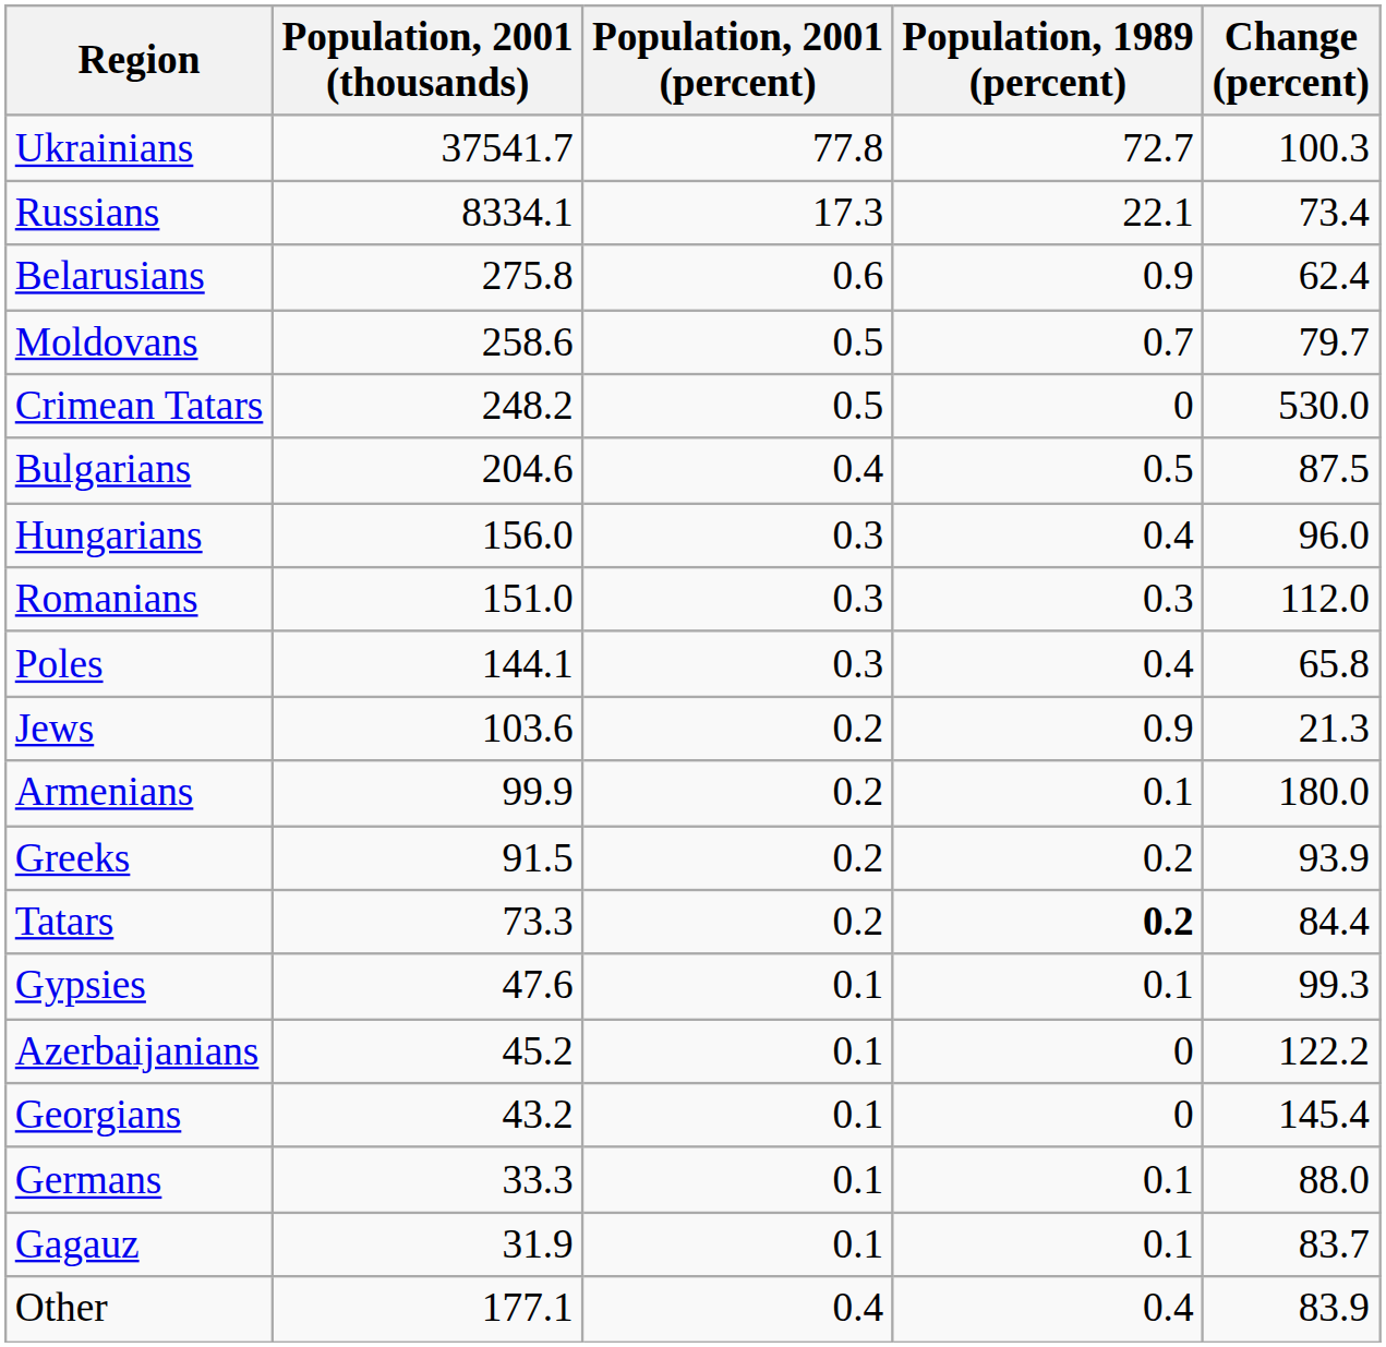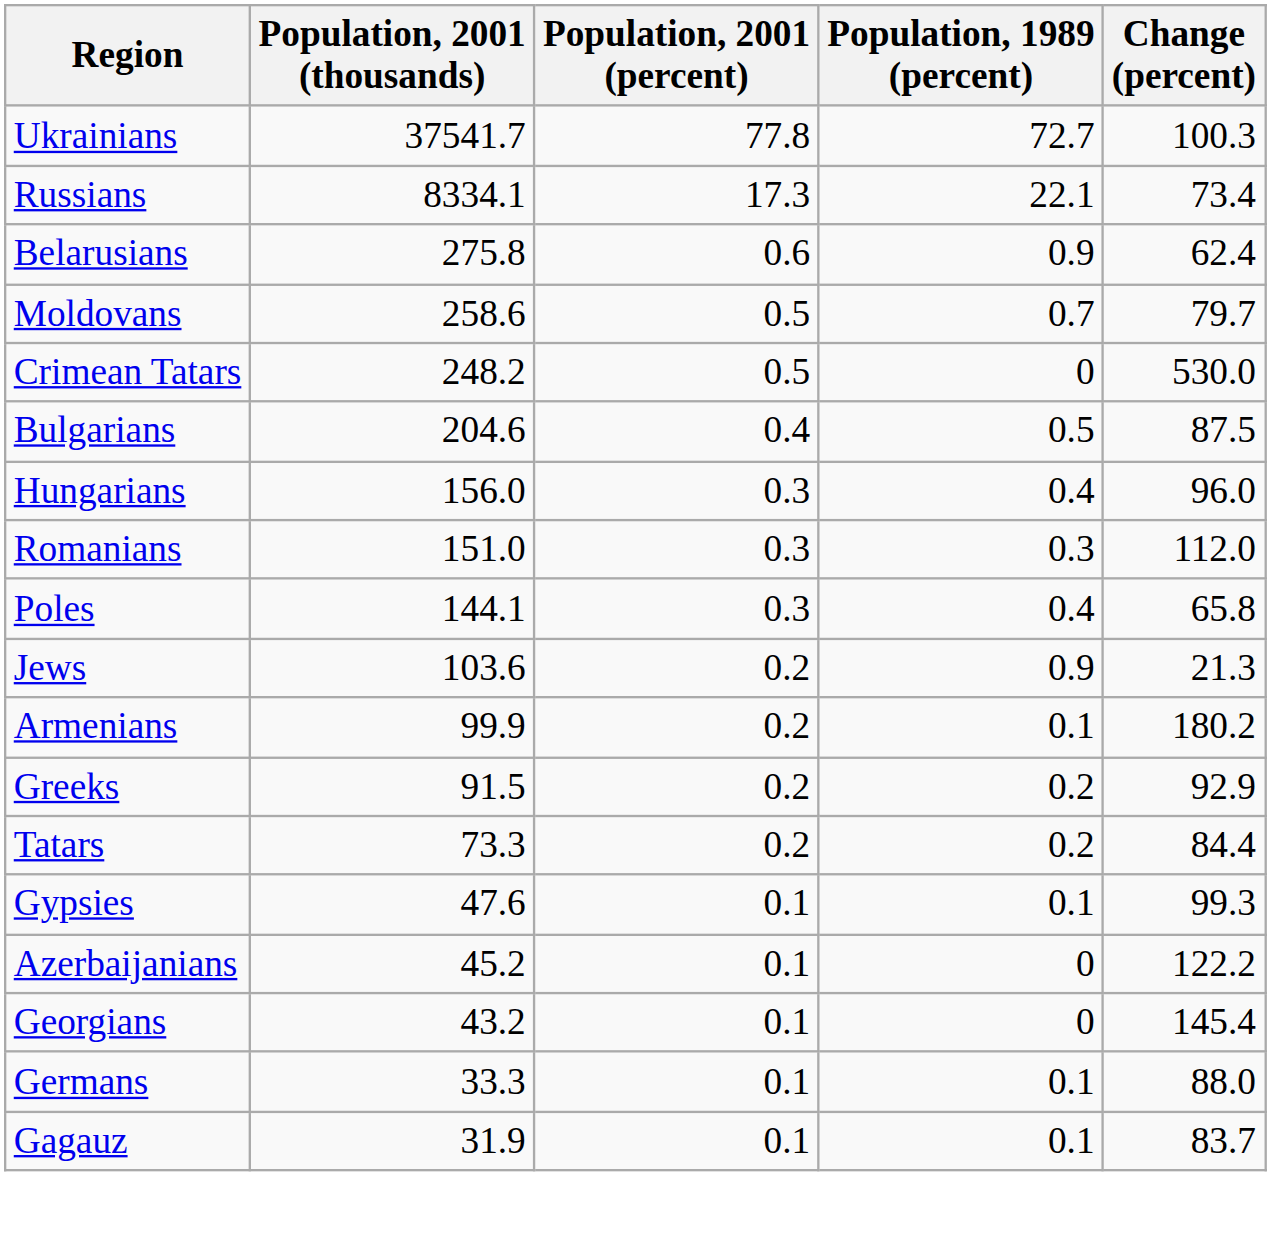 <table class="wikitable sortable">
 <tr>
 <th>Region</th>
 <th>Population, 2001<br>(thousands)</th>
 <th>Population, 2001<br>(percent)</th>
 <th>Population, 1989<br>(percent)</th>
 <th>Change<br>(percent)</th>
 </tr>
 <tr>
 <td><a href='#'>Ukrainians</a></td>
 <td align=right>37541.7</td>
 <td align=right>77.8</td>
 <td align=right>72.7</td>
 <td align=right>100.3</td>
 </tr>
 <tr>
 <td><a href='#'>Russians</a></td>
 <td align=right>8334.1</td>
 <td align=right>17.3</td>
 <td align=right>22.1</td>
 <td align=right>73.4</td>
 </tr>
 <tr>
 <td><a href='#'>Belarusians</a></td>
 <td align=right>275.8</td>
 <td align=right>0.6</td>
 <td align=right>0.9</td>
 <td align=right>62.4</td>
 </tr>
 <tr>
 <td><a href='#'>Moldovans</a></td>
 <td align=right>258.6</td>
 <td align=right>0.5</td>
 <td align=right>0.7</td>
 <td align=right>79.7</td>
 </tr>
 <tr>
 <td><a href='#'>Crimean Tatars</a></td>
 <td align=right>248.2</td>
 <td align=right>0.5</td>
 <td align=right>0</td>
 <td align=right>530.0</td>
 </tr>
 <tr>
 <td><a href='#'>Bulgarians</a></td>
 <td align=right>204.6</td>
 <td align=right>0.4</td>
 <td align=right>0.5</td>
 <td align=right>87.5</td>
 </tr>
 <tr>
 <td><a href='#'>Hungarians</a></td>
 <td align=right>156.0</td>
 <td align=right>0.3</td>
 <td align=right>0.4</td>
 <td align=right>96.0</td>
 </tr>
 <tr>
 <td><a href='#'>Romanians</a></td>
 <td align=right>151.0</td>
 <td align=right>0.3</td>
 <td align=right>0.3</td>
 <td align=right>112.0</td>
 </tr>
 <tr>
 <td><a href='#'>Poles</a></td>
 <td align=right>144.1</td>
 <td align=right>0.3</td>
 <td align=right>0.4</td>
 <td align=right>65.8</td>
 </tr>
 <tr>
 <td><a href='#'>Jews</a></td>
 <td align=right>103.6</td>
 <td align=right>0.2</td>
 <td align=right>0.9</td>
 <td align=right>21.3</td>
 </tr>
 <tr>
 <td><a href='#'>Armenians</a></td>
 <td align=right>99.9</td>
 <td align=right>0.2</td>
 <td align=right>0.1</td>
-<td align=right>180.0</td>
+<td align=right>180.2</td>
 </tr>
 <tr>
 <td><a href='#'>Greeks</a></td>
 <td align=right>91.5</td>
 <td align=right>0.2</td>
 <td align=right>0.2</td>
-<td align=right>93.9</td>
+<td align=right>92.9</td>
 </tr>
 <tr>
 <td><a href='#'>Tatars</a></td>
 <td align=right>73.3</td>
 <td align=right>0.2</td>
-<td align=right><strong>0.2</strong></td>
+<td align=right>0.2</td>
 <td align=right>84.4</td>
 </tr>
 <tr>
 <td><a href='#'>Gypsies</a></td>
 <td align=right>47.6</td>
 <td align=right>0.1</td>
 <td align=right>0.1</td>
 <td align=right>99.3</td>
 </tr>
 <tr>
 <td><a href='#'>Azerbaijanians</a></td>
 <td align=right>45.2</td>
 <td align=right>0.1</td>
 <td align=right>0</td>
 <td align=right>122.2</td>
 </tr>
 <tr>
 <td><a href='#'>Georgians</a></td>
 <td align=right>43.2</td>
 <td align=right>0.1</td>
 <td align=right>0</td>
 <td align=right>145.4</td>
 </tr>
 <tr>
 <td><a href='#'>Germans</a></td>
 <td align=right>33.3</td>
 <td align=right>0.1</td>
 <td align=right>0.1</td>
 <td align=right>88.0</td>
 </tr>
 <tr>
 <td><a href='#'>Gagauz</a></td>
 <td align=right>31.9</td>
 <td align=right>0.1</td>
 <td align=right>0.1</td>
 <td align=right>83.7</td>
 </tr>
-<tr>
-<td>Other</td>
-<td align=right>177.1</td>
-<td align=right>0.4</td>
-<td align=right>0.4</td>
-<td align=right>83.9</td>
-</tr>
 </table>
